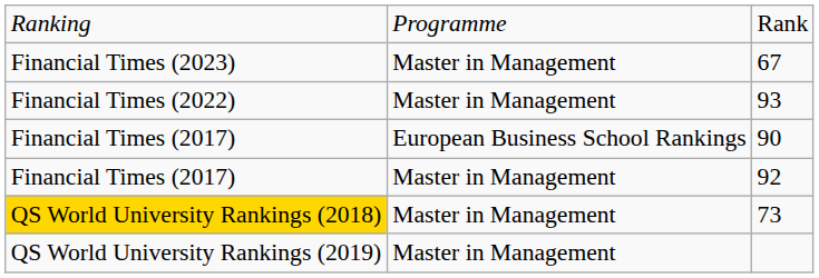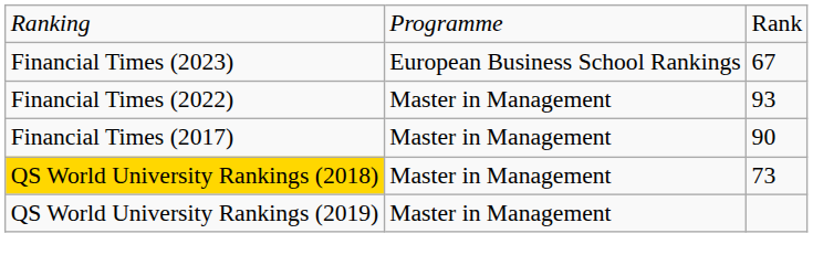 <table class="wikitable">
 <tr>
 <td><em>Ranking</em></td>
 <td><em>Programme</em></td>
 <td>Rank</td>
 </tr>
 <tr>
 <td>Financial Times (2023)</td>
-<td>Master in Management</td>
+<td>European Business School Rankings</td>
 <td>67</td>
 </tr>
 <tr>
 <td>Financial Times (2022)</td>
 <td>Master in Management</td>
 <td>93</td>
 </tr>
 <tr>
 <td>Financial Times (2017)</td>
-<td>European Business School Rankings</td>
+<td>Master in Management</td>
 <td>90</td>
-</tr>
-<tr>
-<td>Financial Times (2017)</td>
-<td>Master in Management</td>
-<td>92</td>
 </tr>
 <tr>
 <td style="background: gold;">QS World University Rankings (2018)</td>
 <td>Master in Management</td>
 <td>73</td>
 </tr>
 <tr>
 <td>QS World University Rankings (2019)</td>
 <td>Master in Management</td>
 <td></td>
 </tr>
 </table>
